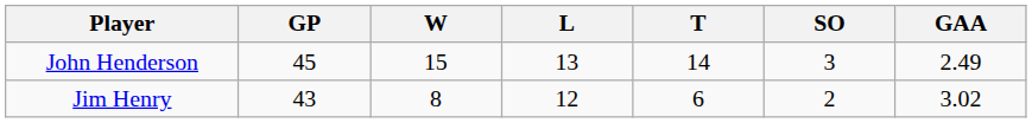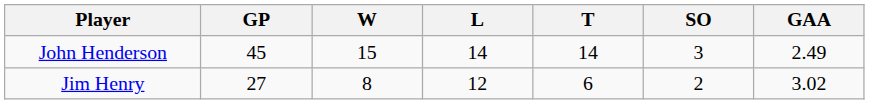 <table class="wikitable sortable">
 <tr>
 <th bgcolor="#DDDDFF" width="16%">Player</th>
 <th bgcolor="#DDDDFF" width="9%">GP</th>
 <th bgcolor="#DDDDFF" width="9%">W</th>
 <th bgcolor="#DDDDFF" width="9%">L</th>
 <th bgcolor="#DDDDFF" width="9%">T</th>
 <th bgcolor="#DDDDFF" width="9%">SO</th>
 <th bgcolor="#DDDDFF" width="9%">GAA</th>
 </tr>
 <tr align="center">
 <td><a href='#'>John Henderson</a></td>
 <td>45</td>
 <td>15</td>
-<td>13</td>
+<td>14</td>
 <td>14</td>
 <td>3</td>
 <td>2.49</td>
 </tr>
 <tr align="center">
 <td><a href='#'>Jim Henry</a></td>
-<td>43</td>
+<td>27</td>
 <td>8</td>
 <td>12</td>
 <td>6</td>
 <td>2</td>
 <td>3.02</td>
 </tr>
 </table>
